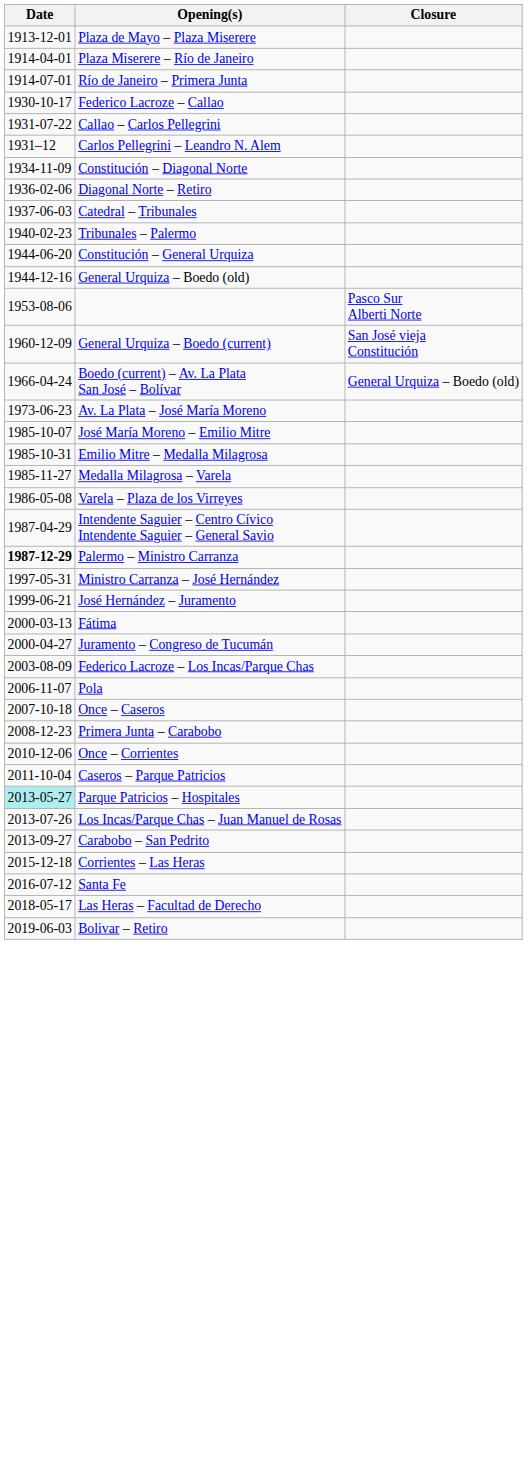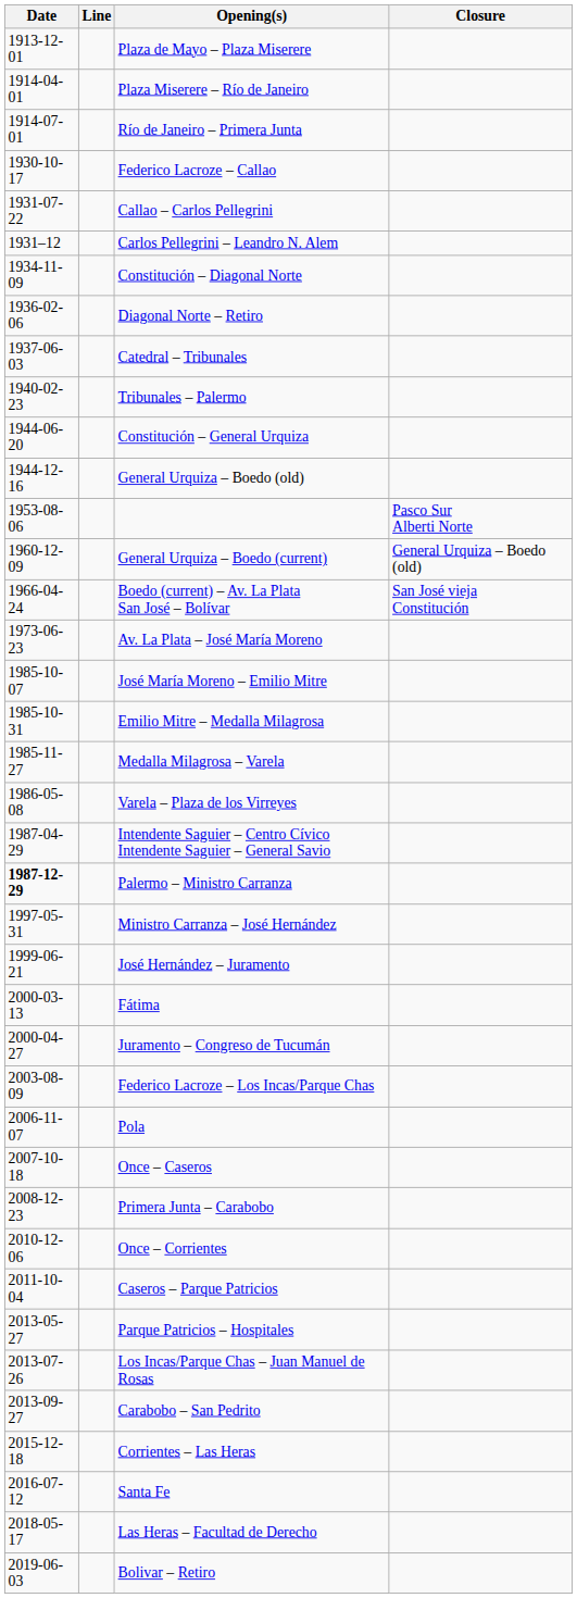 <table class="mw-collapsible mw-collapsed wikitable">
 <tr>
 <th>Date</th>
+<th>Line</th>
 <th>Opening(s)</th>
 <th>Closure</th>
 </tr>
 <tr>
 <td>1913-12-01</td>
+<td></td>
 <td><a href='#'>Plaza de Mayo</a> – <a href='#'>Plaza Miserere</a></td>
 <td></td>
 </tr>
 <tr>
 <td>1914-04-01</td>
+<td></td>
 <td><a href='#'>Plaza Miserere</a> – <a href='#'>Río de Janeiro</a></td>
 <td></td>
 </tr>
 <tr>
 <td>1914-07-01</td>
+<td></td>
 <td><a href='#'>Río de Janeiro</a> – <a href='#'>Primera Junta</a></td>
 <td></td>
 </tr>
 <tr>
 <td>1930-10-17</td>
+<td></td>
 <td><a href='#'>Federico Lacroze</a> – <a href='#'>Callao</a></td>
 <td></td>
 </tr>
 <tr>
 <td>1931-07-22</td>
+<td></td>
 <td><a href='#'>Callao</a> – <a href='#'>Carlos Pellegrini</a></td>
 <td></td>
 </tr>
 <tr>
 <td>1931–12</td>
+<td></td>
 <td><a href='#'>Carlos Pellegrini</a> – <a href='#'>Leandro N. Alem</a></td>
 <td></td>
 </tr>
 <tr>
 <td>1934-11-09</td>
+<td></td>
 <td><a href='#'>Constitución</a> – <a href='#'>Diagonal Norte</a></td>
 <td></td>
 </tr>
 <tr>
 <td>1936-02-06</td>
+<td></td>
 <td><a href='#'>Diagonal Norte</a> – <a href='#'>Retiro</a></td>
 <td></td>
 </tr>
 <tr>
 <td>1937-06-03</td>
+<td></td>
 <td><a href='#'>Catedral</a> – <a href='#'>Tribunales</a></td>
 <td></td>
 </tr>
 <tr>
 <td>1940-02-23</td>
+<td></td>
 <td><a href='#'>Tribunales</a> – <a href='#'>Palermo</a></td>
 <td></td>
 </tr>
 <tr>
 <td>1944-06-20</td>
+<td></td>
 <td><a href='#'>Constitución</a> – <a href='#'>General Urquiza</a></td>
 <td></td>
 </tr>
 <tr>
 <td>1944-12-16</td>
+<td></td>
 <td><a href='#'>General Urquiza</a> – Boedo (old)</td>
 <td></td>
 </tr>
 <tr>
 <td>1953-08-06</td>
 <td></td>
+<td></td>
 <td><a href='#'>Pasco Sur</a><br><a href='#'>Alberti Norte</a></td>
 </tr>
 <tr>
 <td>1960-12-09</td>
+<td></td>
 <td><a href='#'>General Urquiza</a> – <a href='#'>Boedo (current)</a></td>
+<td><a href='#'>General Urquiza</a> – Boedo (old)</td>
+</tr>
+<tr>
+<td>1966-04-24</td>
+<td></td>
+<td><a href='#'>Boedo (current)</a> – <a href='#'>Av. La Plata</a><br><a href='#'>San José</a> – <a href='#'>Bolívar</a></td>
 <td><a href='#'>San José vieja</a><br><a href='#'>Constitución</a></td>
 </tr>
 <tr>
-<td>1966-04-24</td>
-<td><a href='#'>Boedo (current)</a> – <a href='#'>Av. La Plata</a><br><a href='#'>San José</a> – <a href='#'>Bolívar</a></td>
-<td><a href='#'>General Urquiza</a> – Boedo (old)</td>
-</tr>
-<tr>
 <td>1973-06-23</td>
+<td></td>
 <td><a href='#'>Av. La Plata</a> – <a href='#'>José María Moreno</a></td>
 <td></td>
 </tr>
 <tr>
 <td>1985-10-07</td>
+<td></td>
 <td><a href='#'>José María Moreno</a> – <a href='#'>Emilio Mitre</a></td>
 <td></td>
 </tr>
 <tr>
 <td>1985-10-31</td>
+<td></td>
 <td><a href='#'>Emilio Mitre</a> – <a href='#'>Medalla Milagrosa</a></td>
 <td></td>
 </tr>
 <tr>
 <td>1985-11-27</td>
+<td></td>
 <td><a href='#'>Medalla Milagrosa</a> – <a href='#'>Varela</a></td>
 <td></td>
 </tr>
 <tr>
 <td>1986-05-08</td>
+<td></td>
 <td><a href='#'>Varela</a> – <a href='#'>Plaza de los Virreyes</a></td>
 <td></td>
 </tr>
 <tr>
 <td>1987-04-29</td>
+<td></td>
 <td><a href='#'>Intendente Saguier</a> – <a href='#'>Centro Cívico</a><br><a href='#'>Intendente Saguier</a> – <a href='#'>General Savio</a></td>
 <td></td>
 </tr>
 <tr>
 <td><strong>1987-12-29</strong></td>
+<td></td>
 <td><a href='#'>Palermo</a> – <a href='#'>Ministro Carranza</a></td>
 <td></td>
 </tr>
 <tr>
 <td>1997-05-31</td>
+<td></td>
 <td><a href='#'>Ministro Carranza</a> – <a href='#'>José Hernández</a></td>
 <td></td>
 </tr>
 <tr>
 <td>1999-06-21</td>
+<td></td>
 <td><a href='#'>José Hernández</a> – <a href='#'>Juramento</a></td>
 <td></td>
 </tr>
 <tr>
 <td>2000-03-13</td>
+<td></td>
 <td><a href='#'>Fátima</a></td>
 <td></td>
 </tr>
 <tr>
 <td>2000-04-27</td>
+<td></td>
 <td><a href='#'>Juramento</a> – <a href='#'>Congreso de Tucumán</a></td>
 <td></td>
 </tr>
 <tr>
 <td>2003-08-09</td>
+<td></td>
 <td><a href='#'>Federico Lacroze</a> – <a href='#'>Los Incas/Parque Chas</a></td>
 <td></td>
 </tr>
 <tr>
 <td>2006-11-07</td>
+<td></td>
 <td><a href='#'>Pola</a></td>
 <td></td>
 </tr>
 <tr>
 <td>2007-10-18</td>
+<td></td>
 <td><a href='#'>Once</a> – <a href='#'>Caseros</a></td>
 <td></td>
 </tr>
 <tr>
 <td>2008-12-23</td>
+<td></td>
 <td><a href='#'>Primera Junta</a> – <a href='#'>Carabobo</a></td>
 <td></td>
 </tr>
 <tr>
 <td>2010-12-06</td>
+<td></td>
 <td><a href='#'>Once</a> – <a href='#'>Corrientes</a></td>
 <td></td>
 </tr>
 <tr>
 <td>2011-10-04</td>
+<td></td>
 <td><a href='#'>Caseros</a> – <a href='#'>Parque Patricios</a></td>
 <td></td>
 </tr>
 <tr>
-<td style="background: paleturquoise;">2013-05-27</td>
+<td>2013-05-27</td>
+<td></td>
 <td><a href='#'>Parque Patricios</a> – <a href='#'>Hospitales</a></td>
 <td></td>
 </tr>
 <tr>
 <td>2013-07-26</td>
+<td></td>
 <td><a href='#'>Los Incas/Parque Chas</a> – <a href='#'>Juan Manuel de Rosas</a></td>
 <td></td>
 </tr>
 <tr>
 <td>2013-09-27</td>
+<td></td>
 <td><a href='#'>Carabobo</a> – <a href='#'>San Pedrito</a></td>
 <td></td>
 </tr>
 <tr>
 <td>2015-12-18</td>
+<td></td>
 <td><a href='#'>Corrientes</a> – <a href='#'>Las Heras</a></td>
 <td></td>
 </tr>
 <tr>
 <td>2016-07-12</td>
+<td></td>
 <td><a href='#'>Santa Fe</a></td>
 <td></td>
 </tr>
 <tr>
 <td>2018-05-17</td>
+<td></td>
 <td><a href='#'>Las Heras</a> – <a href='#'>Facultad de Derecho</a></td>
 <td></td>
 </tr>
 <tr>
 <td>2019-06-03</td>
+<td></td>
 <td><a href='#'>Bolivar</a> – <a href='#'>Retiro</a></td>
 <td></td>
 </tr>
 </table>
